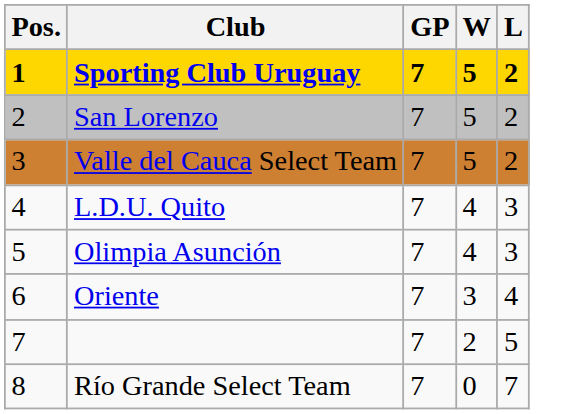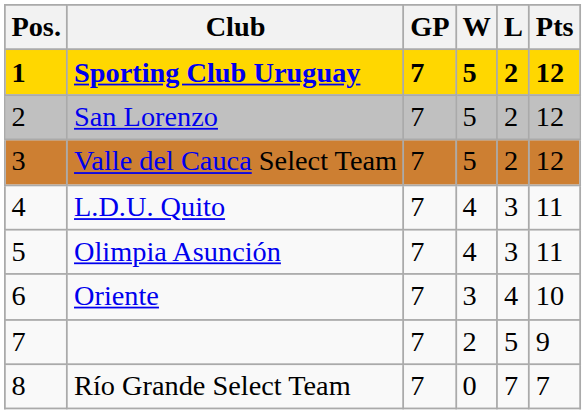 <table class="wikitable">
 <tr>
 <th>Pos.</th>
 <th><strong>Club</strong></th>
 <th>GP</th>
 <th>W</th>
 <th>L</th>
+<th><strong>Pts</strong></th>
 </tr>
 <tr bgcolor=gold>
 <td><strong>1</strong></td>
 <td><strong> <a href='#'>Sporting Club Uruguay</a></strong></td>
 <td><strong>7</strong></td>
 <td><strong>5</strong></td>
 <td><strong>2</strong></td>
+<td><strong>12</strong></td>
 </tr>
 <tr bgcolor=silver>
 <td>2</td>
 <td> <a href='#'>San Lorenzo</a></td>
 <td>7</td>
 <td>5</td>
 <td>2</td>
+<td>12</td>
 </tr>
 <tr bgcolor=#CD7F32>
 <td>3</td>
 <td> <a href='#'>Valle del Cauca</a> Select Team</td>
 <td>7</td>
 <td>5</td>
 <td>2</td>
+<td>12</td>
 </tr>
 <tr>
 <td>4</td>
 <td> <a href='#'>L.D.U. Quito</a></td>
 <td>7</td>
 <td>4</td>
 <td>3</td>
+<td>11</td>
 </tr>
 <tr>
 <td>5</td>
 <td> <a href='#'>Olimpia Asunción</a></td>
 <td>7</td>
 <td>4</td>
 <td>3</td>
+<td>11</td>
 </tr>
 <tr>
 <td>6</td>
 <td> <a href='#'>Oriente</a></td>
 <td>7</td>
 <td>3</td>
 <td>4</td>
+<td>10</td>
 </tr>
 <tr>
 <td>7</td>
 <td></td>
 <td>7</td>
 <td>2</td>
 <td>5</td>
+<td>9</td>
 </tr>
 <tr>
 <td>8</td>
 <td> Río Grande Select Team</td>
 <td>7</td>
 <td>0</td>
 <td>7</td>
+<td>7</td>
 </tr>
 </table>
